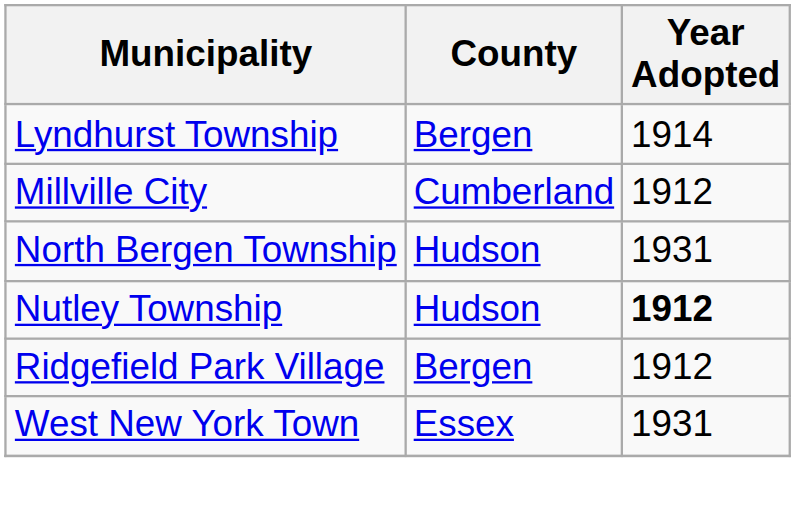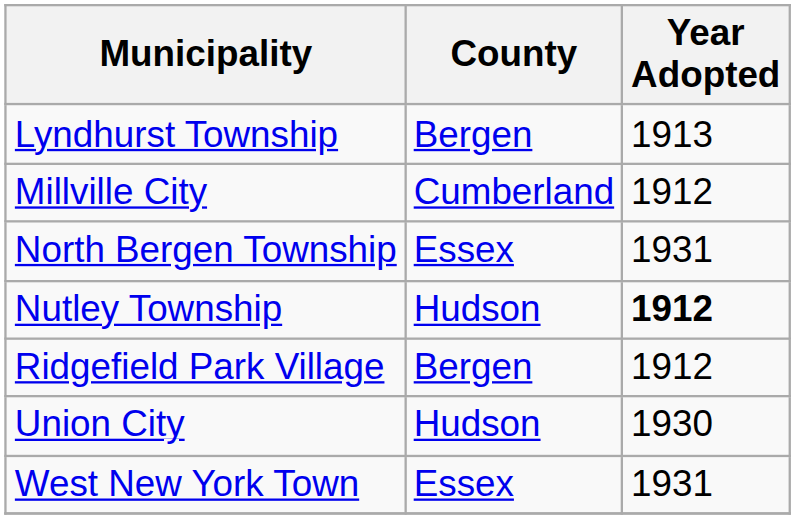 <table class="wikitable" style="margin-left: auto; margin-right: auto;">
 <tr>
 <th scope="col">Municipality</th>
 <th scope="col">County</th>
 <th scope="col">Year<br>Adopted</th>
 </tr>
 <tr>
 <td><a href='#'>Lyndhurst Township</a></td>
 <td><a href='#'>Bergen</a></td>
-<td>1914</td>
+<td>1913</td>
 </tr>
 <tr>
 <td><a href='#'>Millville City</a></td>
 <td><a href='#'>Cumberland</a></td>
 <td>1912</td>
 </tr>
 <tr>
 <td><a href='#'>North Bergen Township</a></td>
-<td><a href='#'>Hudson</a></td>
+<td><a href='#'>Essex</a></td>
 <td>1931</td>
 </tr>
 <tr>
 <td><a href='#'>Nutley Township</a></td>
 <td><a href='#'>Hudson</a></td>
 <td><strong>1912</strong></td>
 </tr>
 <tr>
 <td><a href='#'>Ridgefield Park Village</a></td>
 <td><a href='#'>Bergen</a></td>
 <td>1912</td>
 </tr>
 <tr>
+<td><a href='#'>Union City</a></td>
+<td><a href='#'>Hudson</a></td>
+<td>1930</td>
+</tr>
+<tr>
 <td><a href='#'>West New York Town</a></td>
 <td><a href='#'>Essex</a></td>
 <td>1931</td>
 </tr>
 <tr>
 </tr>
 </table>
